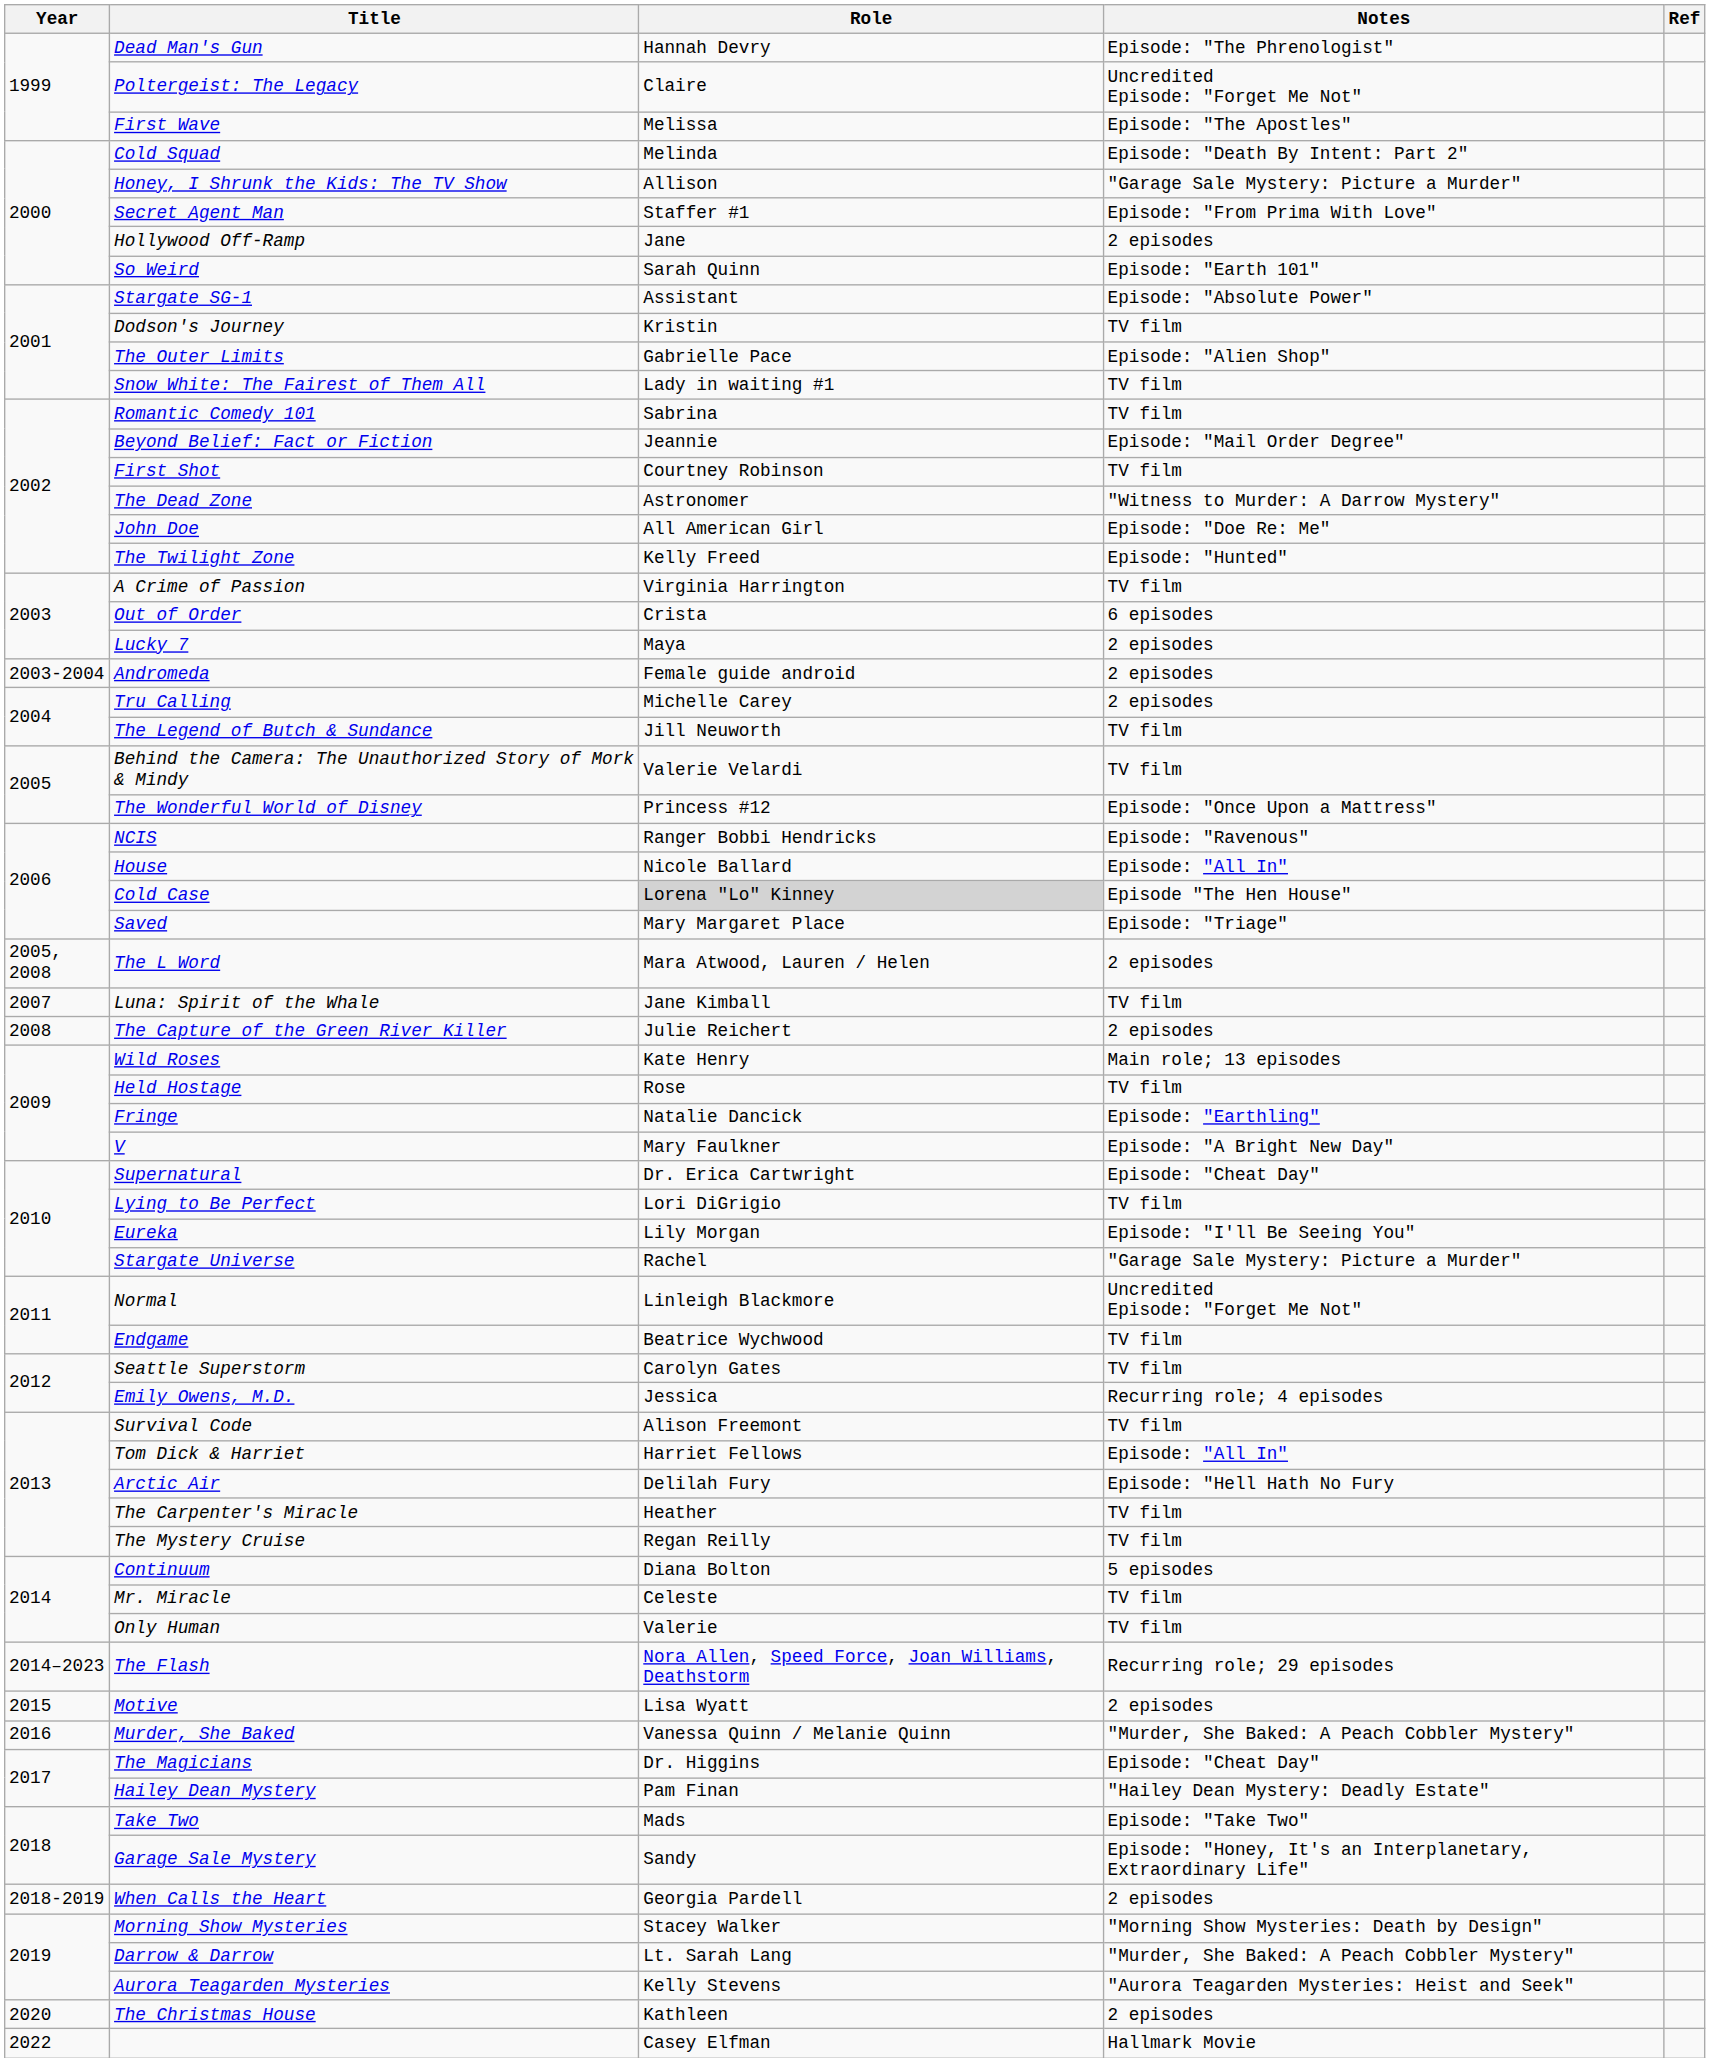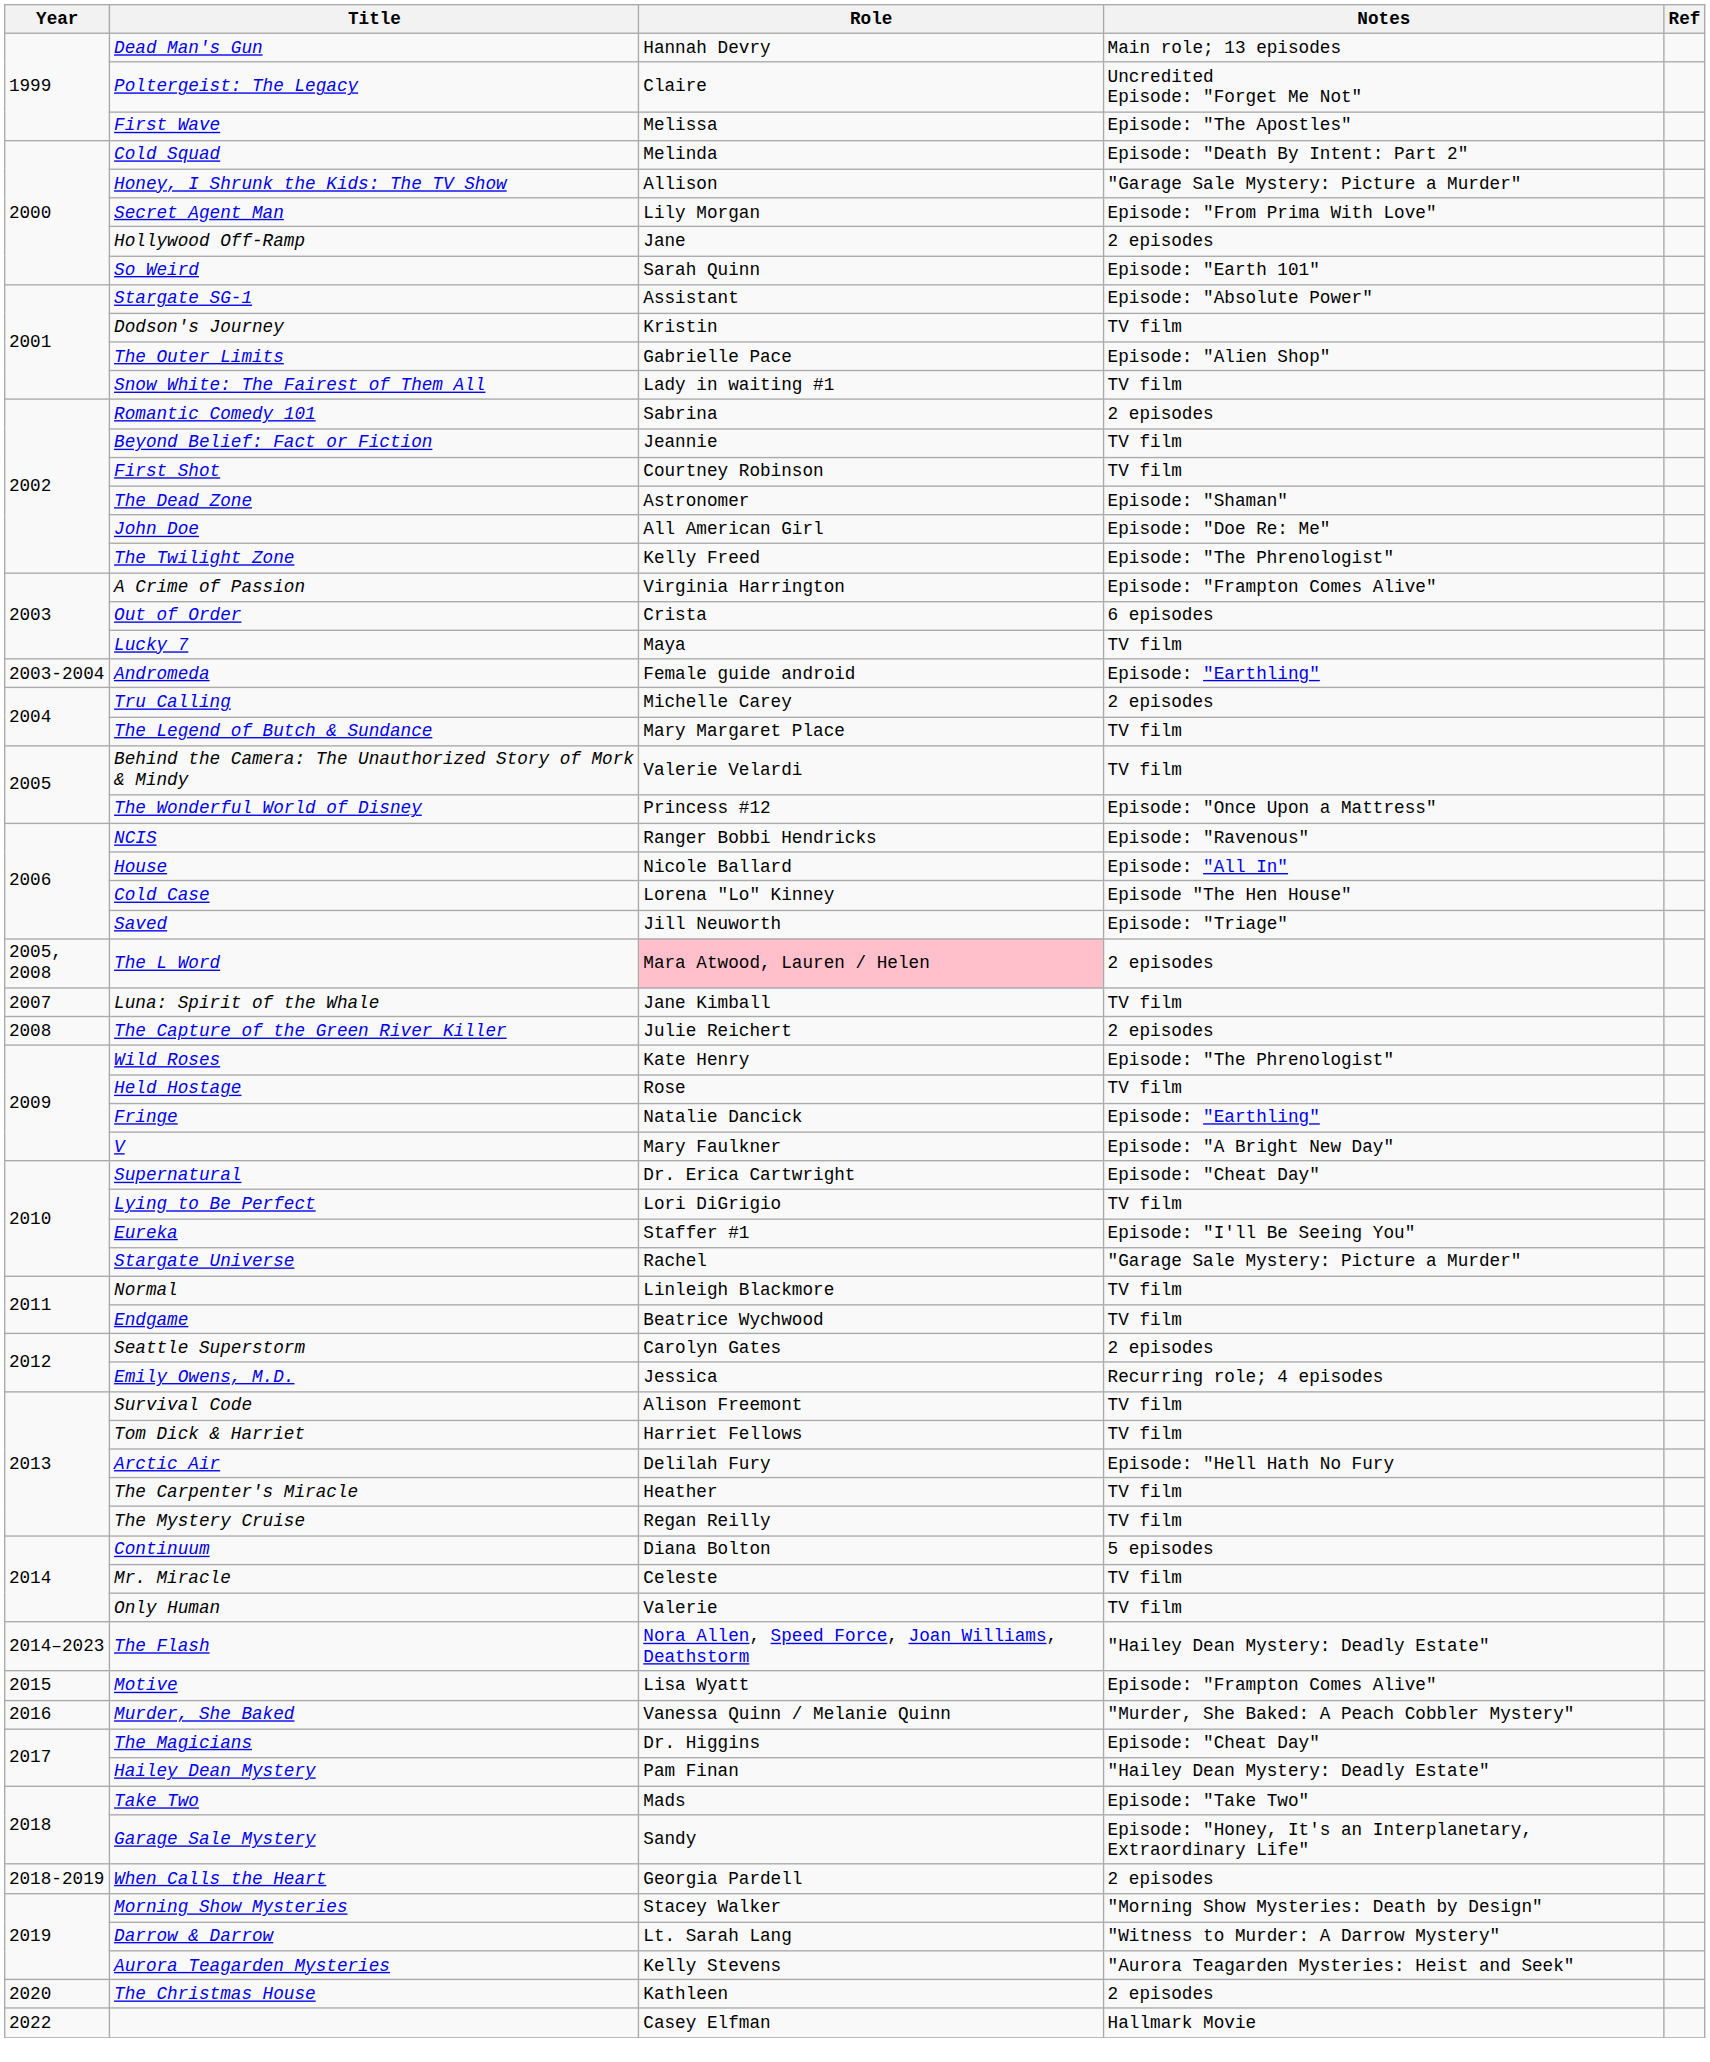 <table class="wikitable sortable">
 <tr>
 <th>Year</th>
 <th>Title</th>
 <th>Role</th>
 <th>Notes</th>
 <th class="unsortable">Ref</th>
 </tr>
 <tr>
 <td rowspan="3">1999</td>
 <td><em><a href='#'>Dead Man's Gun</a></em></td>
 <td>Hannah Devry</td>
-<td>Episode: "The Phrenologist"</td>
+<td>Main role; 13 episodes</td>
 <td></td>
 </tr>
 <tr>
 <td><em><a href='#'>Poltergeist: The Legacy</a></em></td>
 <td>Claire</td>
 <td>Uncredited<br>Episode: "Forget Me Not"</td>
 <td></td>
 </tr>
 <tr>
 <td><em><a href='#'>First Wave</a></em></td>
 <td>Melissa</td>
 <td>Episode: "The Apostles"</td>
 <td></td>
 </tr>
 <tr>
 <td rowspan="5">2000</td>
 <td><em><a href='#'>Cold Squad</a></em></td>
 <td>Melinda</td>
 <td>Episode: "Death By Intent: Part 2"</td>
 <td></td>
 </tr>
 <tr>
 <td><em><a href='#'>Honey, I Shrunk the Kids: The TV Show</a></em></td>
 <td>Allison</td>
 <td>"Garage Sale Mystery: Picture a Murder"</td>
 <td></td>
 </tr>
 <tr>
 <td><em><a href='#'>Secret Agent Man</a></em></td>
-<td>Staffer #1</td>
+<td>Lily Morgan</td>
 <td>Episode: "From Prima With Love"</td>
 <td></td>
 </tr>
 <tr>
 <td><em>Hollywood Off-Ramp</em></td>
 <td>Jane</td>
 <td>2 episodes</td>
 <td></td>
 </tr>
 <tr>
 <td><em><a href='#'>So Weird</a></em></td>
 <td>Sarah Quinn</td>
 <td>Episode: "Earth 101"</td>
 <td></td>
 </tr>
 <tr>
 <td rowspan="4">2001</td>
 <td><em><a href='#'>Stargate SG-1</a></em></td>
 <td>Assistant</td>
 <td>Episode: "Absolute Power"</td>
 <td></td>
 </tr>
 <tr>
 <td><em>Dodson's Journey</em></td>
 <td>Kristin</td>
 <td>TV film</td>
 <td></td>
 </tr>
 <tr>
 <td><em><a href='#'>The Outer Limits</a></em></td>
 <td>Gabrielle Pace</td>
 <td>Episode: "Alien Shop"</td>
 <td></td>
 </tr>
 <tr>
 <td><em><a href='#'>Snow White: The Fairest of Them All</a></em></td>
 <td>Lady in waiting #1</td>
 <td>TV film</td>
 <td></td>
 </tr>
 <tr>
 <td rowspan="6">2002</td>
 <td><em><a href='#'>Romantic Comedy 101</a></em></td>
 <td>Sabrina</td>
-<td>TV film</td>
+<td>2 episodes</td>
 <td></td>
 </tr>
 <tr>
 <td><em><a href='#'>Beyond Belief: Fact or Fiction</a></em></td>
 <td>Jeannie</td>
-<td>Episode: "Mail Order Degree"</td>
+<td>TV film</td>
 <td></td>
 </tr>
 <tr>
 <td><em><a href='#'>First Shot</a></em></td>
 <td>Courtney Robinson</td>
 <td>TV film</td>
 <td></td>
 </tr>
 <tr>
 <td><em><a href='#'>The Dead Zone</a></em></td>
 <td>Astronomer</td>
-<td>"Witness to Murder: A Darrow Mystery"</td>
+<td>Episode: "Shaman"</td>
 <td></td>
 </tr>
 <tr>
 <td><em><a href='#'>John Doe</a></em></td>
 <td>All American Girl</td>
 <td>Episode: "Doe Re: Me"</td>
 <td></td>
 </tr>
 <tr>
 <td><em><a href='#'>The Twilight Zone</a></em></td>
 <td>Kelly Freed</td>
-<td>Episode: "Hunted"</td>
+<td>Episode: "The Phrenologist"</td>
 <td></td>
 </tr>
 <tr>
 <td rowspan="3">2003</td>
 <td><em>A Crime of Passion</em></td>
 <td>Virginia Harrington</td>
-<td>TV film</td>
+<td>Episode: "Frampton Comes Alive"</td>
 <td></td>
 </tr>
 <tr>
 <td><em><a href='#'>Out of Order</a></em></td>
 <td>Crista</td>
 <td>6 episodes</td>
 <td></td>
 </tr>
 <tr>
 <td><em><a href='#'>Lucky 7</a></em></td>
 <td>Maya</td>
-<td>2 episodes</td>
+<td>TV film</td>
 <td></td>
 </tr>
 <tr>
 <td>2003-2004</td>
 <td><em><a href='#'>Andromeda</a></em></td>
 <td>Female guide android</td>
-<td>2 episodes</td>
+<td>Episode: <a href='#'>"Earthling"</a></td>
 <td></td>
 </tr>
 <tr>
 <td rowspan="2">2004</td>
 <td><em><a href='#'>Tru Calling</a></em></td>
 <td>Michelle Carey</td>
 <td>2 episodes</td>
 <td></td>
 </tr>
 <tr>
 <td><em><a href='#'>The Legend of Butch & Sundance</a></em></td>
-<td>Jill Neuworth</td>
+<td>Mary Margaret Place</td>
 <td>TV film</td>
 <td></td>
 </tr>
 <tr>
 <td rowspan="2">2005</td>
 <td><em>Behind the Camera: The Unauthorized Story of Mork & Mindy</em></td>
 <td>Valerie Velardi</td>
 <td>TV film</td>
 <td></td>
 </tr>
 <tr>
 <td><em><a href='#'>The Wonderful World of Disney</a></em></td>
 <td>Princess #12</td>
 <td>Episode: "Once Upon a Mattress"</td>
 <td></td>
 </tr>
 <tr>
 <td rowspan="4">2006</td>
 <td><em><a href='#'>NCIS</a></em></td>
 <td>Ranger Bobbi Hendricks</td>
 <td>Episode: "Ravenous"</td>
 <td></td>
 </tr>
 <tr>
 <td><em><a href='#'>House</a></em></td>
 <td>Nicole Ballard</td>
 <td>Episode: <a href='#'>"All In"</a></td>
 <td></td>
 </tr>
 <tr>
 <td><em><a href='#'>Cold Case</a></em></td>
-<td style="background: lightgrey;">Lorena "Lo" Kinney</td>
+<td>Lorena "Lo" Kinney</td>
 <td>Episode "The Hen House"</td>
 <td></td>
 </tr>
 <tr>
 <td><em><a href='#'>Saved</a></em></td>
-<td>Mary Margaret Place</td>
+<td>Jill Neuworth</td>
 <td>Episode: "Triage"</td>
 <td></td>
 </tr>
 <tr>
 <td>2005, 2008</td>
 <td><em><a href='#'>The L Word</a></em></td>
-<td>Mara Atwood, Lauren / Helen</td>
+<td style="background: pink;">Mara Atwood, Lauren / Helen</td>
 <td>2 episodes</td>
 <td></td>
 </tr>
 <tr>
 <td>2007</td>
 <td><em>Luna: Spirit of the Whale</em></td>
 <td>Jane Kimball</td>
 <td>TV film</td>
 <td></td>
 </tr>
 <tr>
 <td>2008</td>
 <td><em><a href='#'>The Capture of the Green River Killer</a></em></td>
 <td>Julie Reichert</td>
 <td>2 episodes</td>
 <td></td>
 </tr>
 <tr>
 <td rowspan="4">2009</td>
 <td><em><a href='#'>Wild Roses</a></em></td>
 <td>Kate Henry</td>
-<td>Main role; 13 episodes</td>
+<td>Episode: "The Phrenologist"</td>
 <td></td>
 </tr>
 <tr>
 <td><em><a href='#'>Held Hostage</a></em></td>
 <td>Rose</td>
 <td>TV film</td>
 <td></td>
 </tr>
 <tr>
 <td><em><a href='#'>Fringe</a></em></td>
 <td>Natalie Dancick</td>
 <td>Episode: <a href='#'>"Earthling"</a></td>
 <td></td>
 </tr>
 <tr>
 <td><em><a href='#'>V</a></em></td>
 <td>Mary Faulkner</td>
 <td>Episode: "A Bright New Day"</td>
 <td></td>
 </tr>
 <tr>
 <td rowspan="4">2010</td>
 <td><em><a href='#'>Supernatural</a></em></td>
 <td>Dr. Erica Cartwright</td>
 <td>Episode: "Cheat Day"</td>
 <td></td>
 </tr>
 <tr>
 <td><em><a href='#'>Lying to Be Perfect</a></em></td>
 <td>Lori DiGrigio</td>
 <td>TV film</td>
 <td></td>
 </tr>
 <tr>
 <td><em><a href='#'>Eureka</a></em></td>
-<td>Lily Morgan</td>
+<td>Staffer #1</td>
 <td>Episode: "I'll Be Seeing You"</td>
 <td></td>
 </tr>
 <tr>
 <td><em><a href='#'>Stargate Universe</a></em></td>
 <td>Rachel</td>
 <td>"Garage Sale Mystery: Picture a Murder"</td>
 <td></td>
 </tr>
 <tr>
 <td rowspan="2">2011</td>
 <td><em>Normal</em></td>
 <td>Linleigh Blackmore</td>
-<td>Uncredited<br>Episode: "Forget Me Not"</td>
+<td>TV film</td>
 <td></td>
 </tr>
 <tr>
 <td><em><a href='#'>Endgame</a></em></td>
 <td>Beatrice Wychwood</td>
 <td>TV film</td>
 <td></td>
 </tr>
 <tr>
 <td rowspan="2">2012</td>
 <td><em>Seattle Superstorm</em></td>
 <td>Carolyn Gates</td>
-<td>TV film</td>
+<td>2 episodes</td>
 <td></td>
 </tr>
 <tr>
 <td><em><a href='#'>Emily Owens, M.D.</a></em></td>
 <td>Jessica</td>
 <td>Recurring role; 4 episodes</td>
 <td></td>
 </tr>
 <tr>
 <td rowspan="5">2013</td>
 <td><em>Survival Code</em></td>
 <td>Alison Freemont</td>
 <td>TV film</td>
 <td></td>
 </tr>
 <tr>
 <td><em>Tom Dick & Harriet</em></td>
 <td>Harriet Fellows</td>
-<td>Episode: <a href='#'>"All In"</a></td>
+<td>TV film</td>
 <td></td>
 </tr>
 <tr>
 <td><em><a href='#'>Arctic Air</a></em></td>
 <td>Delilah Fury</td>
 <td>Episode: "Hell Hath No Fury</td>
 <td></td>
 </tr>
 <tr>
 <td><em>The Carpenter's Miracle</em></td>
 <td>Heather</td>
 <td>TV film</td>
 <td></td>
 </tr>
 <tr>
 <td><em>The Mystery Cruise</em></td>
 <td>Regan Reilly</td>
 <td>TV film</td>
 <td></td>
 </tr>
 <tr>
 <td rowspan="3">2014</td>
 <td><em><a href='#'>Continuum</a></em></td>
 <td>Diana Bolton</td>
 <td>5 episodes</td>
 <td></td>
 </tr>
 <tr>
 <td><em>Mr. Miracle</em></td>
 <td>Celeste</td>
 <td>TV film</td>
 <td></td>
 </tr>
 <tr>
 <td><em>Only Human</em></td>
 <td>Valerie</td>
 <td>TV film</td>
 <td></td>
 </tr>
 <tr>
 <td>2014–2023</td>
 <td><em><a href='#'>The Flash</a></em></td>
 <td><a href='#'>Nora Allen</a>, <a href='#'>Speed Force</a>, <a href='#'>Joan Williams</a>, <a href='#'>Deathstorm</a></td>
-<td>Recurring role; 29 episodes</td>
+<td>"Hailey Dean Mystery: Deadly Estate"</td>
 <td></td>
 </tr>
 <tr>
 <td>2015</td>
 <td><em><a href='#'>Motive</a></em></td>
 <td>Lisa Wyatt</td>
-<td>2 episodes</td>
+<td>Episode: "Frampton Comes Alive"</td>
 <td></td>
 </tr>
 <tr>
 <td>2016</td>
 <td><em><a href='#'>Murder, She Baked</a></em></td>
 <td>Vanessa Quinn / Melanie Quinn</td>
 <td>"Murder, She Baked: A Peach Cobbler Mystery"</td>
 <td></td>
 </tr>
 <tr>
 <td rowspan="2">2017</td>
 <td><em><a href='#'>The Magicians</a></em></td>
 <td>Dr. Higgins</td>
 <td>Episode: "Cheat Day"</td>
 <td></td>
 </tr>
 <tr>
 <td><em><a href='#'>Hailey Dean Mystery</a></em></td>
 <td>Pam Finan</td>
 <td>"Hailey Dean Mystery: Deadly Estate"</td>
 <td></td>
 </tr>
 <tr>
 <td rowspan="2">2018</td>
 <td><em><a href='#'>Take Two</a></em></td>
 <td>Mads</td>
 <td>Episode: "Take Two"</td>
 <td></td>
 </tr>
 <tr>
 <td><em><a href='#'>Garage Sale Mystery</a></em></td>
 <td>Sandy</td>
 <td>Episode: "Honey, It's an Interplanetary, Extraordinary Life"</td>
 <td></td>
 </tr>
 <tr>
 <td>2018-2019</td>
 <td><em><a href='#'>When Calls the Heart</a></em></td>
 <td>Georgia Pardell</td>
 <td>2 episodes</td>
 <td></td>
 </tr>
 <tr>
 <td rowspan="3">2019</td>
 <td><em><a href='#'>Morning Show Mysteries</a></em></td>
 <td>Stacey Walker</td>
 <td>"Morning Show Mysteries: Death by Design"</td>
 <td></td>
 </tr>
 <tr>
 <td><em><a href='#'>Darrow & Darrow</a></em></td>
 <td>Lt. Sarah Lang</td>
-<td>"Murder, She Baked: A Peach Cobbler Mystery"</td>
+<td>"Witness to Murder: A Darrow Mystery"</td>
 <td></td>
 </tr>
 <tr>
 <td><em><a href='#'>Aurora Teagarden Mysteries</a></em></td>
 <td>Kelly Stevens</td>
 <td>"Aurora Teagarden Mysteries: Heist and Seek"</td>
 <td></td>
 </tr>
 <tr>
 <td>2020</td>
 <td><em><a href='#'>The Christmas House</a></em></td>
 <td>Kathleen</td>
 <td>2 episodes</td>
 <td></td>
 </tr>
 <tr>
 <td>2022</td>
 <td><em></em></td>
 <td>Casey Elfman</td>
 <td>Hallmark Movie</td>
 <td></td>
 </tr>
 </table>
